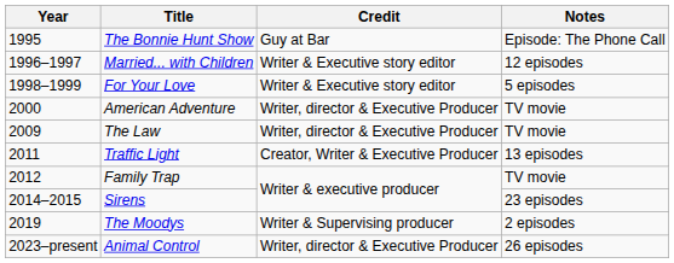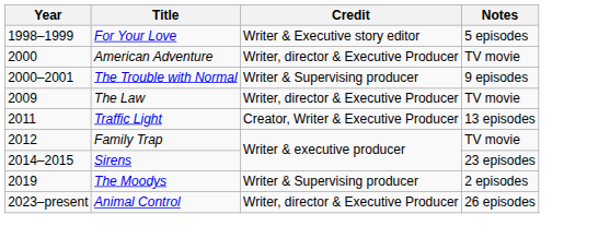 <table class="wikitable sortable">
 <tr>
 <th>Year</th>
 <th>Title</th>
 <th>Credit</th>
 <th>Notes</th>
-</tr>
-<tr>
-<td>1995</td>
-<td><em><a href='#'>The Bonnie Hunt Show</a></em></td>
-<td>Guy at Bar</td>
-<td>Episode: The Phone Call</td>
-</tr>
-<tr>
-<td>1996–1997</td>
-<td><em><a href='#'>Married... with Children</a></em></td>
-<td>Writer & Executive story editor</td>
-<td>12 episodes</td>
 </tr>
 <tr>
 <td>1998–1999</td>
 <td><em><a href='#'>For Your Love</a></em></td>
 <td>Writer & Executive story editor</td>
 <td>5 episodes</td>
 </tr>
 <tr>
 <td>2000</td>
 <td><em>American Adventure</em></td>
 <td>Writer, director & Executive Producer</td>
 <td>TV movie</td>
+</tr>
+<tr>
+<td>2000–2001</td>
+<td><em><a href='#'>The Trouble with Normal</a></em></td>
+<td>Writer & Supervising producer</td>
+<td>9 episodes</td>
 </tr>
 <tr>
 <td>2009</td>
 <td><em>The Law</em></td>
 <td>Writer, director & Executive Producer</td>
 <td>TV movie</td>
 </tr>
 <tr>
 <td>2011</td>
 <td><em><a href='#'>Traffic Light</a></em></td>
 <td>Creator, Writer & Executive Producer</td>
 <td>13 episodes</td>
 </tr>
 <tr>
 <td>2012</td>
 <td><em>Family Trap</em></td>
 <td rowspan=2>Writer & executive producer</td>
 <td>TV movie</td>
 </tr>
 <tr>
 <td>2014–2015</td>
 <td><em><a href='#'>Sirens</a></em></td>
 <td>23 episodes</td>
 </tr>
 <tr>
 <td>2019</td>
 <td><em><a href='#'>The Moodys</a></em></td>
 <td>Writer & Supervising producer</td>
 <td>2 episodes</td>
 </tr>
 <tr>
 <td>2023–present</td>
 <td><em><a href='#'>Animal Control</a></em></td>
 <td>Writer, director & Executive Producer</td>
 <td>26 episodes</td>
 </tr>
 </table>
